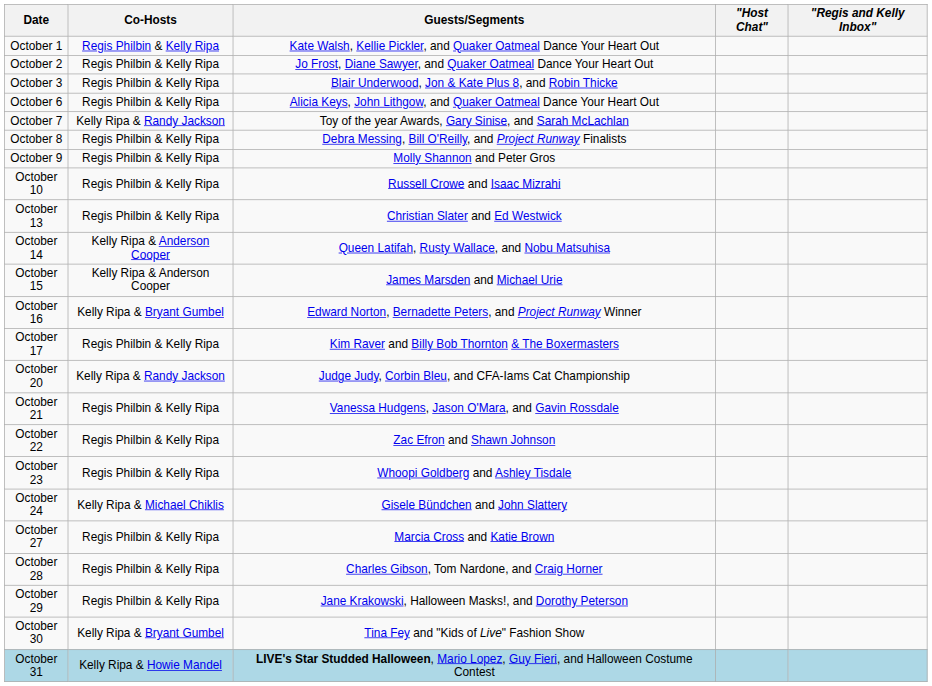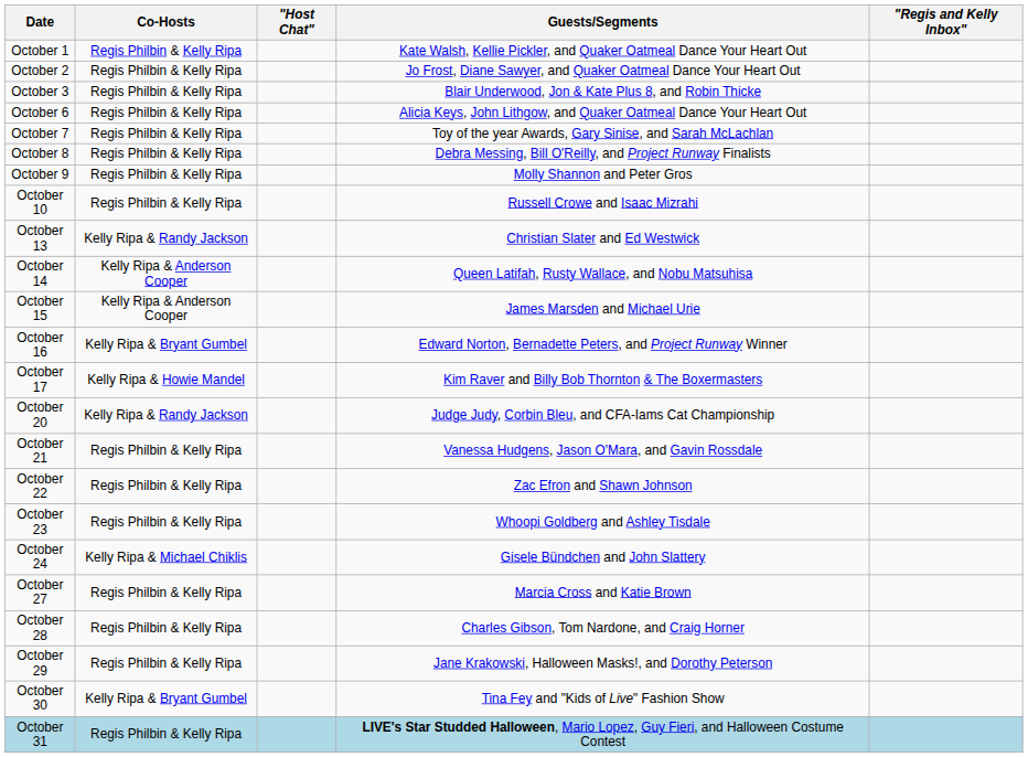 <table class="wikitable sortable" style="text-align:center;">
 <tr>
 <th>Date</th>
 <th>Co-Hosts</th>
+<th><em>"Host Chat"</em></th>
 <th>Guests/Segments</th>
-<th><em>"Host Chat"</em></th>
 <th><em>"Regis and Kelly Inbox"</em></th>
 </tr>
 <tr>
 <td>October 1</td>
 <td><a href='#'>Regis Philbin</a> & <a href='#'>Kelly Ripa</a></td>
+<td></td>
 <td><a href='#'>Kate Walsh</a>, <a href='#'>Kellie Pickler</a>, and <a href='#'>Quaker Oatmeal</a> Dance Your Heart Out</td>
-<td></td>
 <td></td>
 </tr>
 <tr>
 <td>October 2</td>
 <td>Regis Philbin & Kelly Ripa</td>
+<td></td>
 <td><a href='#'>Jo Frost</a>, <a href='#'>Diane Sawyer</a>, and <a href='#'>Quaker Oatmeal</a> Dance Your Heart Out</td>
-<td></td>
 <td></td>
 </tr>
 <tr>
 <td>October 3</td>
 <td>Regis Philbin & Kelly Ripa</td>
+<td></td>
 <td><a href='#'>Blair Underwood</a>, <a href='#'>Jon & Kate Plus 8</a>, and <a href='#'>Robin Thicke</a></td>
-<td></td>
 <td></td>
 </tr>
 <tr>
 <td>October 6</td>
 <td>Regis Philbin & Kelly Ripa</td>
+<td></td>
 <td><a href='#'>Alicia Keys</a>, <a href='#'>John Lithgow</a>, and <a href='#'>Quaker Oatmeal</a> Dance Your Heart Out</td>
-<td></td>
 <td></td>
 </tr>
 <tr>
 <td>October 7</td>
-<td>Kelly Ripa & <a href='#'>Randy Jackson</a></td>
+<td>Regis Philbin & Kelly Ripa</td>
+<td></td>
 <td>Toy of the year Awards, <a href='#'>Gary Sinise</a>, and <a href='#'>Sarah McLachlan</a></td>
-<td></td>
 <td></td>
 </tr>
 <tr>
 <td>October 8</td>
 <td>Regis Philbin & Kelly Ripa</td>
+<td></td>
 <td><a href='#'>Debra Messing</a>, <a href='#'>Bill O'Reilly</a>, and <em><a href='#'>Project Runway</a></em> Finalists</td>
-<td></td>
 <td></td>
 </tr>
 <tr>
 <td>October 9</td>
 <td>Regis Philbin & Kelly Ripa</td>
+<td></td>
 <td><a href='#'>Molly Shannon</a> and Peter Gros</td>
-<td></td>
 <td></td>
 </tr>
 <tr>
 <td>October 10</td>
 <td>Regis Philbin & Kelly Ripa</td>
+<td></td>
 <td><a href='#'>Russell Crowe</a> and <a href='#'>Isaac Mizrahi</a></td>
-<td></td>
 <td></td>
 </tr>
 <tr>
 <td>October 13</td>
-<td>Regis Philbin & Kelly Ripa</td>
+<td>Kelly Ripa & <a href='#'>Randy Jackson</a></td>
+<td></td>
 <td><a href='#'>Christian Slater</a> and <a href='#'>Ed Westwick</a></td>
-<td></td>
 <td></td>
 </tr>
 <tr>
 <td>October 14</td>
 <td>Kelly Ripa & <a href='#'>Anderson Cooper</a></td>
+<td></td>
 <td><a href='#'>Queen Latifah</a>, <a href='#'>Rusty Wallace</a>, and <a href='#'>Nobu Matsuhisa</a></td>
-<td></td>
 <td></td>
 </tr>
 <tr>
 <td>October 15</td>
 <td>Kelly Ripa & Anderson Cooper</td>
+<td></td>
 <td><a href='#'>James Marsden</a> and <a href='#'>Michael Urie</a></td>
-<td></td>
 <td></td>
 </tr>
 <tr>
 <td>October 16</td>
 <td>Kelly Ripa & <a href='#'>Bryant Gumbel</a></td>
+<td></td>
 <td><a href='#'>Edward Norton</a>, <a href='#'>Bernadette Peters</a>, and <em><a href='#'>Project Runway</a></em> Winner</td>
-<td></td>
 <td></td>
 </tr>
 <tr>
 <td>October 17</td>
-<td>Regis Philbin & Kelly Ripa</td>
+<td>Kelly Ripa & <a href='#'>Howie Mandel</a></td>
+<td></td>
 <td><a href='#'>Kim Raver</a> and <a href='#'>Billy Bob Thornton</a> <a href='#'>& The Boxermasters</a></td>
-<td></td>
 <td></td>
 </tr>
 <tr>
 <td>October 20</td>
 <td>Kelly Ripa & <a href='#'>Randy Jackson</a></td>
+<td></td>
 <td><a href='#'>Judge Judy</a>, <a href='#'>Corbin Bleu</a>, and CFA-Iams Cat Championship</td>
-<td></td>
 <td></td>
 </tr>
 <tr>
 <td>October 21</td>
 <td>Regis Philbin & Kelly Ripa</td>
+<td></td>
 <td><a href='#'>Vanessa Hudgens</a>, <a href='#'>Jason O'Mara</a>, and <a href='#'>Gavin Rossdale</a></td>
-<td></td>
 <td></td>
 </tr>
 <tr>
 <td>October 22</td>
 <td>Regis Philbin & Kelly Ripa</td>
+<td></td>
 <td><a href='#'>Zac Efron</a> and <a href='#'>Shawn Johnson</a></td>
-<td></td>
 <td></td>
 </tr>
 <tr>
 <td>October 23</td>
 <td>Regis Philbin & Kelly Ripa</td>
+<td></td>
 <td><a href='#'>Whoopi Goldberg</a> and <a href='#'>Ashley Tisdale</a></td>
-<td></td>
 <td></td>
 </tr>
 <tr>
 <td>October 24</td>
 <td>Kelly Ripa & <a href='#'>Michael Chiklis</a></td>
+<td></td>
 <td><a href='#'>Gisele Bündchen</a> and <a href='#'>John Slattery</a></td>
-<td></td>
 <td></td>
 </tr>
 <tr>
 <td>October 27</td>
 <td>Regis Philbin & Kelly Ripa</td>
+<td></td>
 <td><a href='#'>Marcia Cross</a> and <a href='#'>Katie Brown</a></td>
-<td></td>
 <td></td>
 </tr>
 <tr>
 <td>October 28</td>
 <td>Regis Philbin & Kelly Ripa</td>
+<td></td>
 <td><a href='#'>Charles Gibson</a>, Tom Nardone, and <a href='#'>Craig Horner</a></td>
-<td></td>
 <td></td>
 </tr>
 <tr>
 <td>October 29</td>
 <td>Regis Philbin & Kelly Ripa</td>
+<td></td>
 <td><a href='#'>Jane Krakowski</a>, Halloween Masks!, and <a href='#'>Dorothy Peterson</a></td>
-<td></td>
 <td></td>
 </tr>
 <tr>
 <td>October 30</td>
 <td>Kelly Ripa & <a href='#'>Bryant Gumbel</a></td>
+<td></td>
 <td><a href='#'>Tina Fey</a> and "Kids of <em>Live</em>" Fashion Show</td>
-<td></td>
 <td></td>
 </tr>
 <tr style="background:lightblue;">
 <td>October 31</td>
-<td>Kelly Ripa & <a href='#'>Howie Mandel</a></td>
+<td>Regis Philbin & Kelly Ripa</td>
+<td></td>
 <td><strong>LIVE's Star Studded Halloween</strong>, <a href='#'>Mario Lopez</a>, <a href='#'>Guy Fieri</a>, and Halloween Costume Contest</td>
-<td></td>
 <td></td>
 </tr>
 </table>
